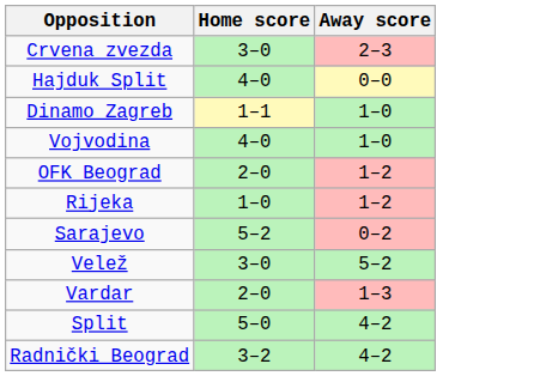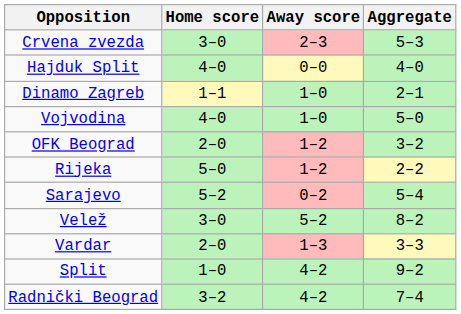 <table class="wikitable" style="text-align: center;">
 <tr>
 <th>Opposition</th>
 <th>Home score</th>
 <th>Away score</th>
+<th>Aggregate</th>
 </tr>
 <tr>
 <td><a href='#'>Crvena zvezda</a></td>
 <td style="background:#bbf3bb;">3–0</td>
 <td style="background:#fbb;">2–3</td>
+<td style="background:#bbf3bb;">5–3</td>
 </tr>
 <tr>
 <td><a href='#'>Hajduk Split</a></td>
 <td style="background:#bbf3bb;">4–0</td>
 <td style="background:#fffabb;">0–0</td>
+<td style="background:#bbf3bb;">4–0</td>
 </tr>
 <tr>
 <td><a href='#'>Dinamo Zagreb</a></td>
 <td style="background:#fffabb;">1–1</td>
 <td style="background:#bbf3bb;">1–0</td>
+<td style="background:#bbf3bb;">2–1</td>
 </tr>
 <tr>
 <td><a href='#'>Vojvodina</a></td>
 <td style="background:#bbf3bb;">4–0</td>
 <td style="background:#bbf3bb;">1–0</td>
+<td style="background:#bbf3bb;">5–0</td>
 </tr>
 <tr>
 <td><a href='#'>OFK Beograd</a></td>
 <td style="background:#bbf3bb;">2–0</td>
 <td style="background:#fbb;">1–2</td>
+<td style="background:#bbf3bb;">3–2</td>
 </tr>
 <tr>
 <td><a href='#'>Rijeka</a></td>
-<td style="background:#bbf3bb;">1–0</td>
+<td style="background:#bbf3bb;">5–0</td>
 <td style="background:#fbb;">1–2</td>
+<td style="background:#fffabb;">2–2</td>
 </tr>
 <tr>
 <td><a href='#'>Sarajevo</a></td>
 <td style="background:#bbf3bb;">5–2</td>
 <td style="background:#fbb;">0–2</td>
+<td style="background:#bbf3bb;">5–4</td>
 </tr>
 <tr>
 <td><a href='#'>Velež</a></td>
 <td style="background:#bbf3bb;">3–0</td>
 <td style="background:#bbf3bb;">5–2</td>
+<td style="background:#bbf3bb;">8–2</td>
 </tr>
 <tr>
 <td><a href='#'>Vardar</a></td>
 <td style="background:#bbf3bb;">2–0</td>
 <td style="background:#fbb;">1–3</td>
+<td style="background:#fffabb;">3–3</td>
 </tr>
 <tr>
 <td><a href='#'>Split</a></td>
-<td style="background:#bbf3bb;">5–0</td>
+<td style="background:#bbf3bb;">1–0</td>
 <td style="background:#bbf3bb;">4–2</td>
+<td style="background:#bbf3bb;">9–2</td>
 </tr>
 <tr>
 <td><a href='#'>Radnički Beograd</a></td>
 <td style="background:#bbf3bb;">3–2</td>
 <td style="background:#bbf3bb;">4–2</td>
+<td style="background:#bbf3bb;">7–4</td>
 </tr>
 </table>
